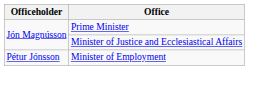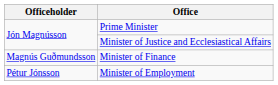 <table class="wikitable">
 <tr>
 <th>Officeholder</th>
 <th>Office</th>
 </tr>
 <tr>
 <td rowspan=2><a href='#'>Jón Magnússon</a></td>
 <td><a href='#'>Prime Minister</a></td>
 </tr>
 <tr>
 <td><a href='#'>Minister of Justice and Ecclesiastical Affairs</a></td>
 </tr>
 <tr>
+<td><a href='#'>Magnús Guðmundsson</a></td>
+<td><a href='#'>Minister of Finance</a></td>
+</tr>
+<tr>
 <td><a href='#'>Pétur Jónsson</a></td>
 <td><a href='#'>Minister of Employment</a></td>
 </tr>
 </table>
